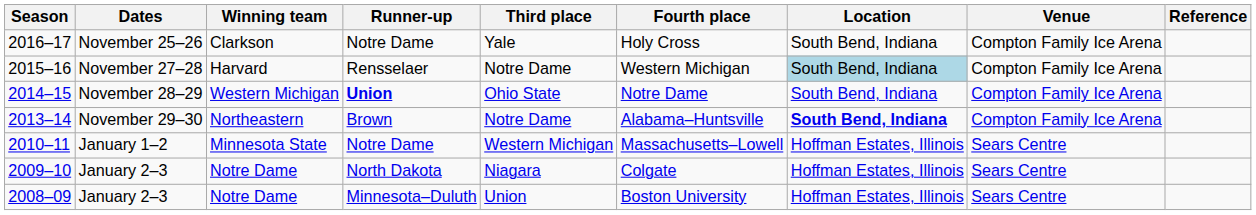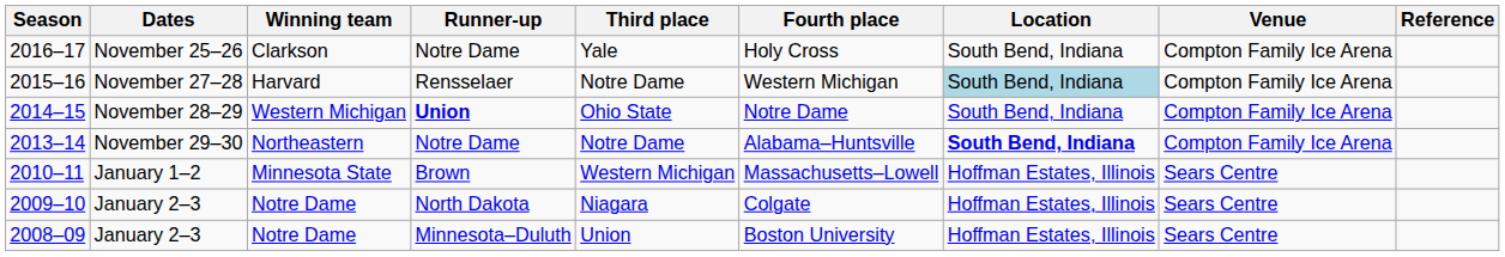 <table class="wikitable sortable">
 <tr>
 <th>Season</th>
 <th>Dates</th>
 <th>Winning team</th>
 <th>Runner-up</th>
 <th>Third place</th>
 <th>Fourth place</th>
 <th>Location</th>
 <th>Venue</th>
 <th class=unsortable>Reference</th>
 </tr>
 <tr>
 <td>2016–17</td>
 <td>November 25–26</td>
 <td>Clarkson</td>
 <td>Notre Dame</td>
 <td>Yale</td>
 <td>Holy Cross</td>
 <td>South Bend, Indiana</td>
 <td>Compton Family Ice Arena</td>
 <td></td>
 </tr>
 <tr>
 <td>2015–16</td>
 <td>November 27–28</td>
 <td>Harvard</td>
 <td>Rensselaer</td>
 <td>Notre Dame</td>
 <td>Western Michigan</td>
 <td style="background: lightblue;">South Bend, Indiana</td>
 <td>Compton Family Ice Arena</td>
 <td></td>
 </tr>
 <tr>
 <td><a href='#'>2014–15</a></td>
 <td>November 28–29</td>
 <td><a href='#'>Western Michigan</a></td>
 <td><strong><a href='#'>Union</a></strong></td>
 <td><a href='#'>Ohio State</a></td>
 <td><a href='#'>Notre Dame</a></td>
 <td><a href='#'>South Bend, Indiana</a></td>
 <td><a href='#'>Compton Family Ice Arena</a></td>
 <td align=center></td>
 </tr>
 <tr>
 <td><a href='#'>2013–14</a></td>
 <td>November 29–30</td>
 <td><a href='#'>Northeastern</a></td>
-<td><a href='#'>Brown</a></td>
+<td><a href='#'>Notre Dame</a></td>
 <td><a href='#'>Notre Dame</a></td>
 <td><a href='#'>Alabama–Huntsville</a></td>
 <td><strong><a href='#'>South Bend, Indiana</a></strong></td>
 <td><a href='#'>Compton Family Ice Arena</a></td>
 <td align=center></td>
 </tr>
 <tr>
 <td><a href='#'>2010–11</a></td>
 <td>January 1–2</td>
 <td><a href='#'>Minnesota State</a></td>
-<td><a href='#'>Notre Dame</a></td>
+<td><a href='#'>Brown</a></td>
 <td><a href='#'>Western Michigan</a></td>
 <td><a href='#'>Massachusetts–Lowell</a></td>
 <td><a href='#'>Hoffman Estates, Illinois</a></td>
 <td><a href='#'>Sears Centre</a></td>
 <td align=center></td>
 </tr>
 <tr>
 <td><a href='#'>2009–10</a></td>
 <td>January 2–3</td>
 <td><a href='#'>Notre Dame</a></td>
 <td><a href='#'>North Dakota</a></td>
 <td><a href='#'>Niagara</a></td>
 <td><a href='#'>Colgate</a></td>
 <td><a href='#'>Hoffman Estates, Illinois</a></td>
 <td><a href='#'>Sears Centre</a></td>
 <td align=center></td>
 </tr>
 <tr>
 <td><a href='#'>2008–09</a></td>
 <td>January 2–3</td>
 <td><a href='#'>Notre Dame</a></td>
 <td><a href='#'>Minnesota–Duluth</a></td>
 <td><a href='#'>Union</a></td>
 <td><a href='#'>Boston University</a></td>
 <td><a href='#'>Hoffman Estates, Illinois</a></td>
 <td><a href='#'>Sears Centre</a></td>
 <td align=center></td>
 </tr>
 </table>
